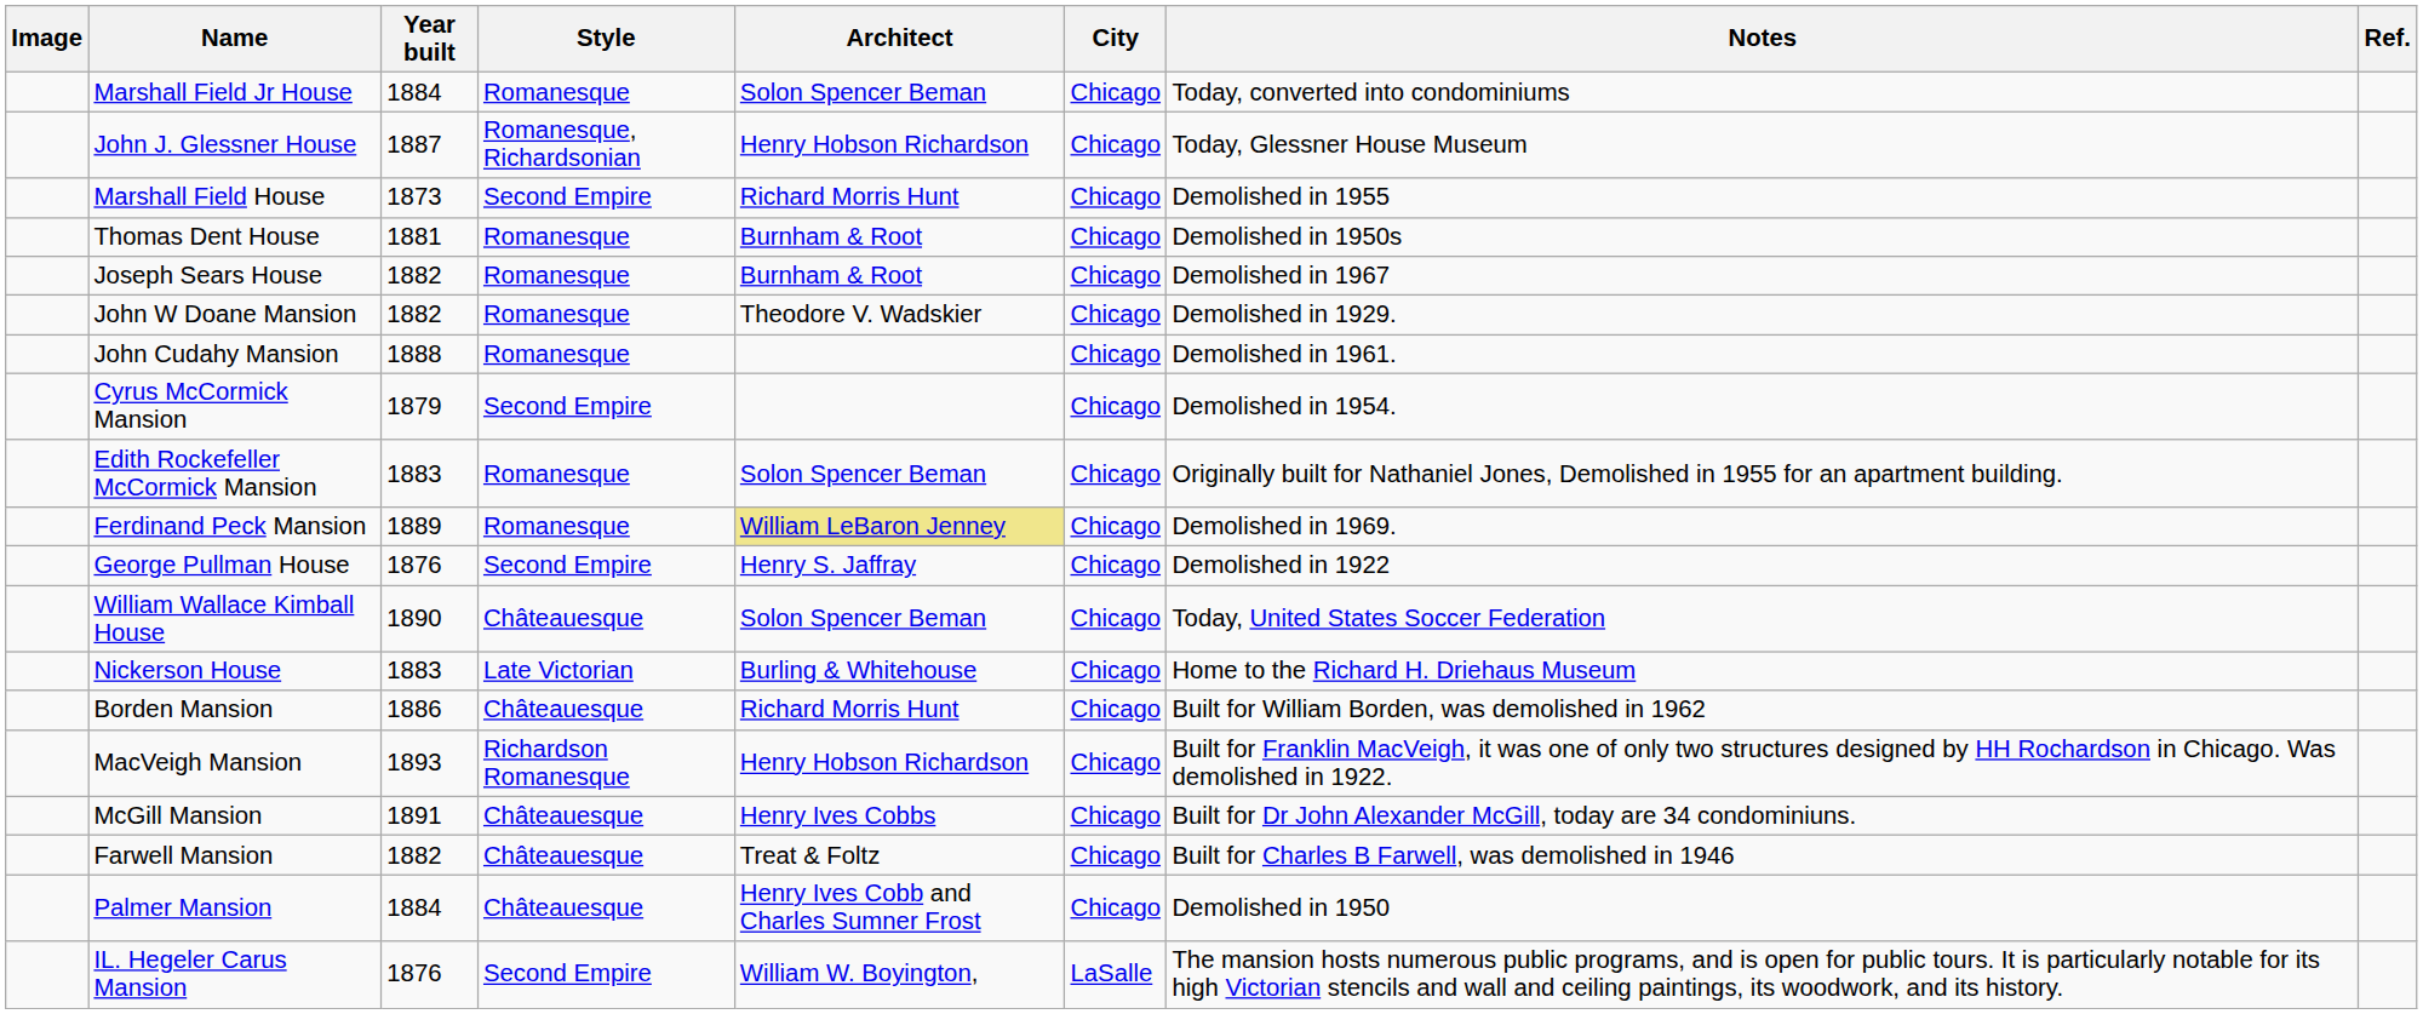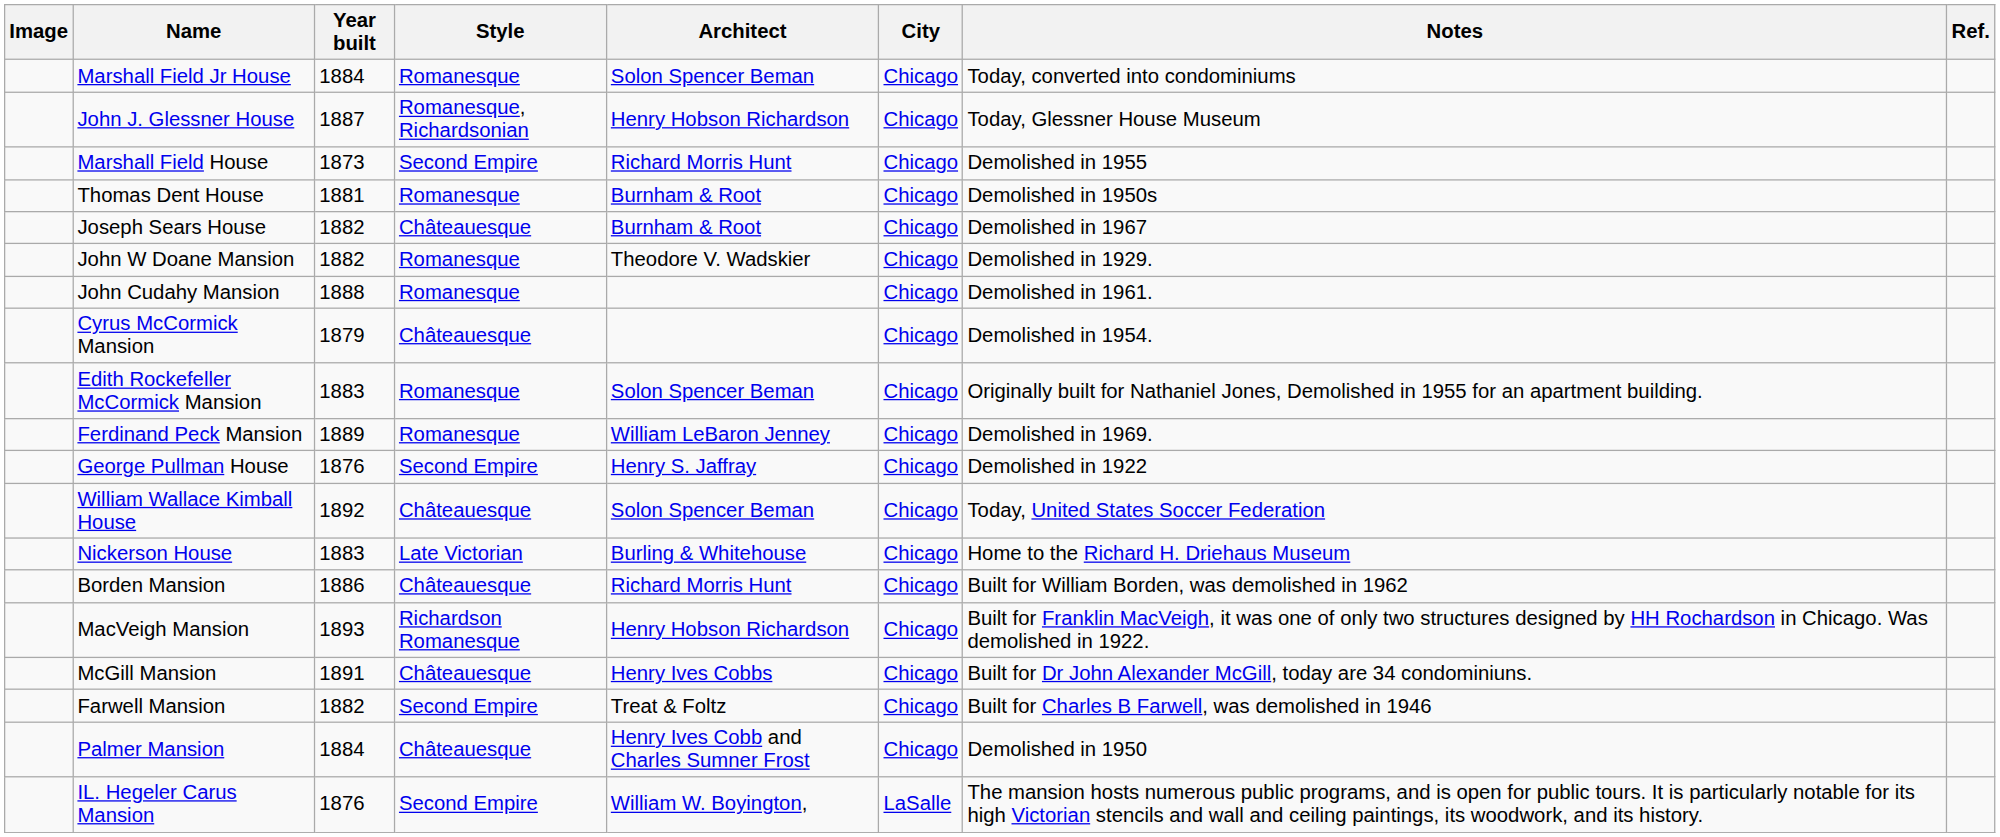 <table class="sortable wikitable">
 <tr>
 <th>Image</th>
 <th>Name</th>
 <th>Year built</th>
 <th>Style</th>
 <th>Architect</th>
 <th>City</th>
 <th>Notes</th>
 <th>Ref.</th>
 </tr>
 <tr>
 <td></td>
 <td><a href='#'>Marshall Field Jr House</a></td>
 <td>1884</td>
 <td><a href='#'>Romanesque</a></td>
 <td><a href='#'>Solon Spencer Beman</a></td>
 <td><a href='#'>Chicago</a></td>
 <td>Today, converted into condominiums</td>
 <td></td>
 </tr>
 <tr>
 <td></td>
 <td><a href='#'>John J. Glessner House</a></td>
 <td>1887</td>
 <td><a href='#'>Romanesque</a>, <a href='#'>Richardsonian</a></td>
 <td><a href='#'>Henry Hobson Richardson</a></td>
 <td><a href='#'>Chicago</a></td>
 <td>Today, Glessner House Museum</td>
 <td></td>
 </tr>
 <tr>
 <td></td>
 <td><a href='#'>Marshall Field</a> House</td>
 <td>1873</td>
 <td><a href='#'>Second Empire</a></td>
 <td><a href='#'>Richard Morris Hunt</a></td>
 <td><a href='#'>Chicago</a></td>
 <td>Demolished in 1955</td>
 <td></td>
 </tr>
 <tr>
 <td></td>
 <td>Thomas Dent House</td>
 <td>1881</td>
 <td><a href='#'>Romanesque</a></td>
 <td><a href='#'>Burnham & Root</a></td>
 <td><a href='#'>Chicago</a></td>
 <td>Demolished in 1950s</td>
 <td></td>
 </tr>
 <tr>
 <td></td>
 <td>Joseph Sears House</td>
 <td>1882</td>
-<td><a href='#'>Romanesque</a></td>
+<td><a href='#'>Châteauesque</a></td>
 <td><a href='#'>Burnham & Root</a></td>
 <td><a href='#'>Chicago</a></td>
 <td>Demolished in 1967</td>
 <td></td>
 </tr>
 <tr>
 <td></td>
 <td>John W Doane Mansion</td>
 <td>1882</td>
 <td><a href='#'>Romanesque</a></td>
 <td>Theodore V. Wadskier</td>
 <td><a href='#'>Chicago</a></td>
 <td>Demolished in 1929.</td>
 <td></td>
 </tr>
 <tr>
 <td></td>
 <td>John Cudahy Mansion</td>
 <td>1888</td>
 <td><a href='#'>Romanesque</a></td>
 <td></td>
 <td><a href='#'>Chicago</a></td>
 <td>Demolished in 1961.</td>
 <td></td>
 </tr>
 <tr>
 <td></td>
 <td><a href='#'>Cyrus McCormick</a> Mansion</td>
 <td>1879</td>
-<td><a href='#'>Second Empire</a></td>
+<td><a href='#'>Châteauesque</a></td>
 <td></td>
 <td><a href='#'>Chicago</a></td>
 <td>Demolished in 1954.</td>
 <td></td>
 </tr>
 <tr>
 <td></td>
 <td><a href='#'>Edith Rockefeller McCormick</a> Mansion</td>
 <td>1883</td>
 <td><a href='#'>Romanesque</a></td>
 <td><a href='#'>Solon Spencer Beman</a></td>
 <td><a href='#'>Chicago</a></td>
 <td>Originally built for Nathaniel Jones, Demolished in 1955 for an apartment building.</td>
 <td></td>
 </tr>
 <tr>
 <td></td>
 <td><a href='#'>Ferdinand Peck</a> Mansion</td>
 <td>1889</td>
 <td><a href='#'>Romanesque</a></td>
-<td style="background: khaki;"><a href='#'>William LeBaron Jenney</a></td>
+<td><a href='#'>William LeBaron Jenney</a></td>
 <td><a href='#'>Chicago</a></td>
 <td>Demolished in 1969.</td>
 <td></td>
 </tr>
 <tr>
 <td></td>
 <td><a href='#'>George Pullman</a> House</td>
 <td>1876</td>
 <td><a href='#'>Second Empire</a></td>
 <td><a href='#'>Henry S. Jaffray</a></td>
 <td><a href='#'>Chicago</a></td>
 <td>Demolished in 1922</td>
 <td></td>
 </tr>
 <tr>
 <td></td>
 <td><a href='#'>William Wallace Kimball House</a></td>
-<td>1890</td>
+<td>1892</td>
 <td><a href='#'>Châteauesque</a></td>
 <td><a href='#'>Solon Spencer Beman</a></td>
 <td><a href='#'>Chicago</a></td>
 <td>Today, <a href='#'>United States Soccer Federation</a></td>
 <td></td>
 </tr>
 <tr>
 <td style="text-align:center;"><br><small></small></td>
 <td><a href='#'>Nickerson House</a></td>
 <td>1883</td>
 <td><a href='#'>Late Victorian</a></td>
 <td><a href='#'>Burling & Whitehouse</a></td>
 <td><a href='#'>Chicago</a></td>
 <td>Home to the <a href='#'>Richard H. Driehaus Museum</a></td>
 <td></td>
 </tr>
 <tr>
 <td></td>
 <td>Borden Mansion</td>
 <td>1886</td>
 <td><a href='#'>Châteauesque</a></td>
 <td><a href='#'>Richard Morris Hunt</a></td>
 <td><a href='#'>Chicago</a></td>
 <td>Built for William Borden, was demolished in 1962</td>
 <td></td>
 </tr>
 <tr>
 <td></td>
 <td>MacVeigh Mansion</td>
 <td>1893</td>
 <td><a href='#'>Richardson Romanesque</a></td>
 <td><a href='#'>Henry Hobson Richardson</a></td>
 <td><a href='#'>Chicago</a></td>
 <td>Built for <a href='#'>Franklin MacVeigh</a>, it was one of only two structures designed by <a href='#'>HH Rochardson</a> in Chicago. Was demolished in 1922.</td>
 <td></td>
 </tr>
 <tr>
 <td></td>
 <td>McGill Mansion</td>
 <td>1891</td>
 <td><a href='#'>Châteauesque</a></td>
 <td><a href='#'>Henry Ives Cobbs</a></td>
 <td><a href='#'>Chicago</a></td>
 <td>Built for <a href='#'>Dr John Alexander McGill</a>, today are 34 condominiuns.</td>
 <td></td>
 </tr>
 <tr>
 <td></td>
 <td>Farwell Mansion</td>
 <td>1882</td>
-<td><a href='#'>Châteauesque</a></td>
+<td><a href='#'>Second Empire</a></td>
 <td>Treat & Foltz</td>
 <td><a href='#'>Chicago</a></td>
 <td>Built for <a href='#'>Charles B Farwell</a>, was demolished in 1946</td>
 <td></td>
 </tr>
 <tr>
 <td style="text-align:center;"><br><small></small></td>
 <td><a href='#'>Palmer Mansion</a></td>
 <td>1884</td>
 <td><a href='#'>Châteauesque</a></td>
 <td><a href='#'>Henry Ives Cobb</a> and <a href='#'>Charles Sumner Frost</a></td>
 <td><a href='#'>Chicago</a></td>
 <td>Demolished in 1950</td>
 <td></td>
 </tr>
 <tr>
 <td></td>
 <td><a href='#'>IL. Hegeler Carus Mansion</a></td>
 <td>1876</td>
 <td><a href='#'>Second Empire</a></td>
 <td><a href='#'>William W. Boyington</a>,</td>
 <td><a href='#'>LaSalle</a></td>
 <td>The mansion hosts numerous public programs, and is open for public tours. It is particularly notable for its high <a href='#'>Victorian</a> stencils and wall and ceiling paintings, its woodwork, and its history.</td>
 <td></td>
 </tr>
 </table>
